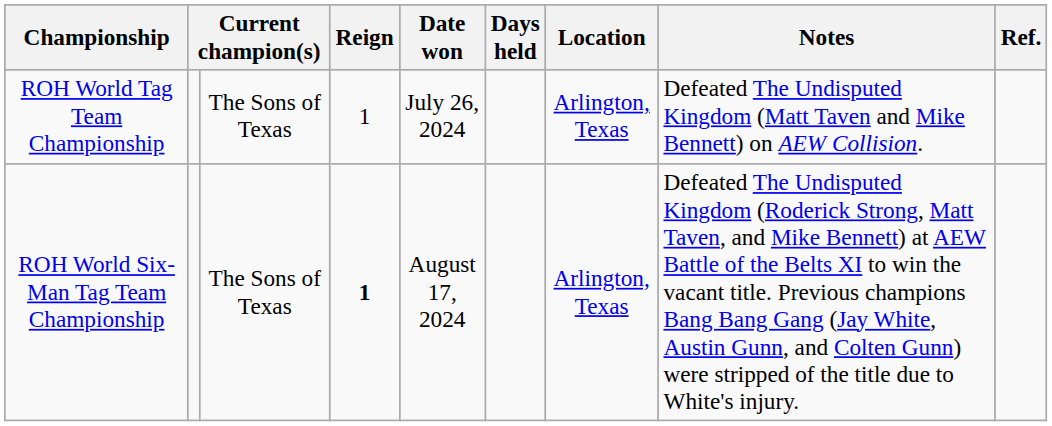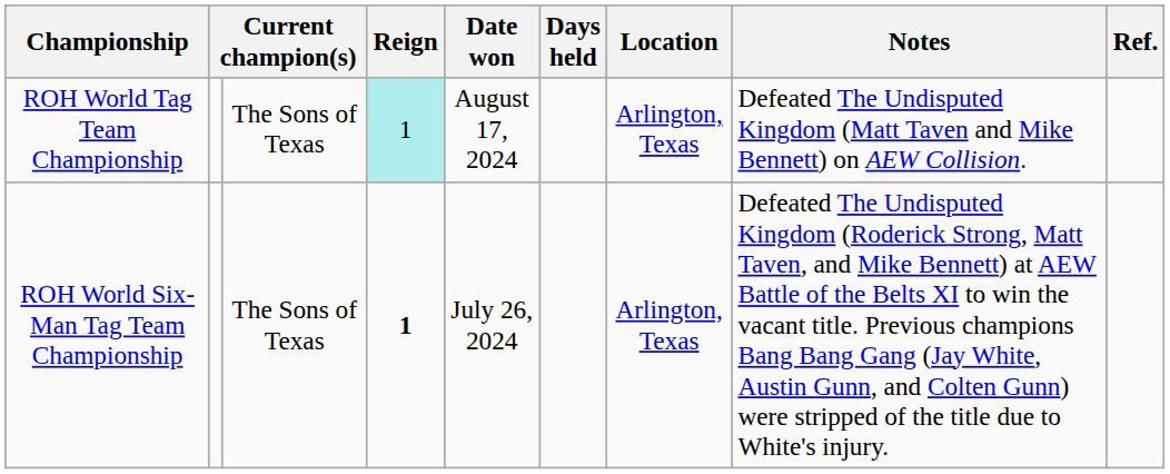 <table class="wikitable sortable" style="text-align: center; font-size:85%;">
 <tr>
 <th>Championship</th>
 <th colspan=2>Current champion(s)</th>
 <th>Reign</th>
 <th>Date won</th>
 <th>Days<br>held</th>
 <th>Location</th>
 <th>Notes</th>
 <th>Ref.</th>
 </tr>
 <tr>
 <td align="center"><a href='#'>ROH World Tag Team Championship</a></td>
 <td align="center"><br></td>
 <td align="center">The Sons of Texas<br></td>
-<td align="center">1</td>
-<td align="center">July 26, 2024</td>
+<td align="center" style="background: paleturquoise;">1</td>
+<td align="center">August 17, 2024</td>
 <td align="center"></td>
 <td align="center"><a href='#'>Arlington, Texas</a></td>
 <td align="left">Defeated <a href='#'>The Undisputed Kingdom</a> (<a href='#'>Matt Taven</a> and <a href='#'>Mike Bennett</a>) on <em><a href='#'>AEW Collision</a></em>.</td>
 <td align="center"></td>
 </tr>
 <tr>
 <td align="center"><a href='#'>ROH World Six-Man Tag Team Championship</a></td>
 <td align="center"></td>
 <td align="center">The Sons of Texas<br></td>
 <td align="center"><strong>1</strong></td>
-<td align="center">August 17, 2024</td>
+<td align="center">July 26, 2024</td>
 <td align="center"></td>
 <td align="center"><a href='#'>Arlington, Texas</a></td>
 <td align="left">Defeated <a href='#'>The Undisputed Kingdom</a> (<a href='#'>Roderick Strong</a>, <a href='#'>Matt Taven</a>, and <a href='#'>Mike Bennett</a>) at <a href='#'>AEW Battle of the Belts XI</a> to win the vacant title. Previous champions <a href='#'>Bang Bang Gang</a> (<a href='#'>Jay White</a>, <a href='#'>Austin Gunn</a>, and <a href='#'>Colten Gunn</a>) were stripped of the title due to White's injury.</td>
 <td align="center"></td>
 </tr>
 </table>
